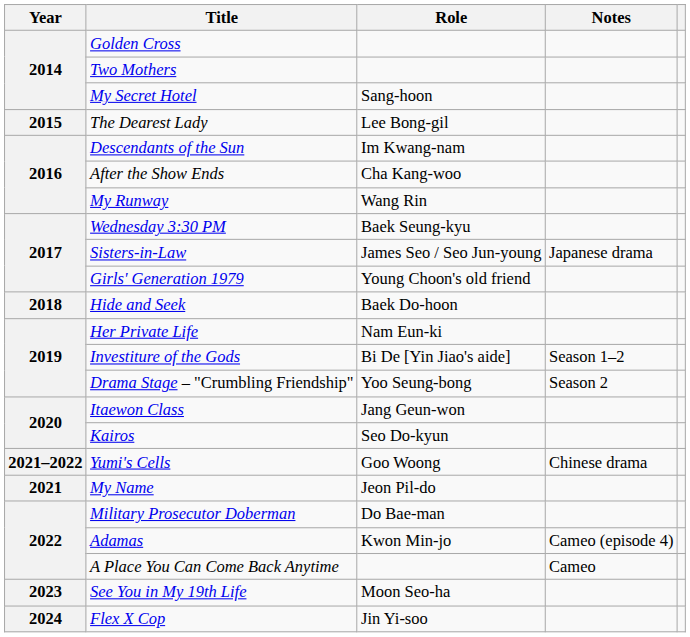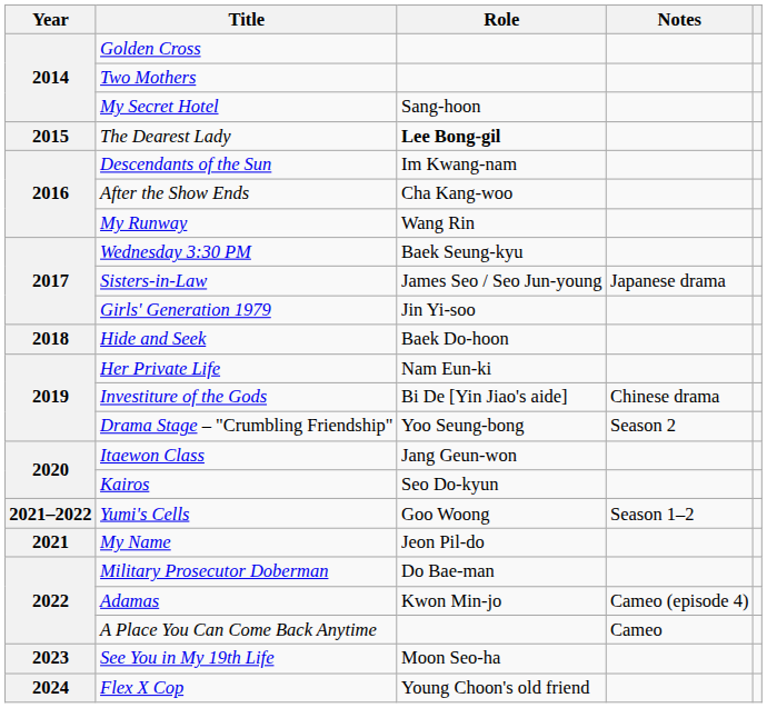 <table class="wikitable plainrowheaders sortable">
 <tr>
 <th scope="col">Year</th>
 <th scope="col">Title</th>
 <th scope="col">Role</th>
 <th scope="col">Notes</th>
 <th scope="col" class="unsortable"></th>
 </tr>
 <tr>
 <th scope="row"rowspan="3">2014</th>
 <td><a href='#'><em>Golden Cross</em></a></td>
 <td></td>
 <td></td>
 <td style="text-align:center"></td>
 </tr>
 <tr>
 <td><a href='#'><em>Two Mothers</em></a></td>
 <td></td>
 <td></td>
 <td style="text-align:center"></td>
 </tr>
 <tr>
 <td><em><a href='#'>My Secret Hotel</a></em></td>
 <td>Sang-hoon</td>
 <td></td>
 <td style="text-align:center"></td>
 </tr>
 <tr>
 <th scope="row">2015</th>
 <td><em>The Dearest Lady</em></td>
-<td>Lee Bong-gil</td>
+<td><strong>Lee Bong-gil</strong></td>
 <td></td>
 <td style="text-align:center"></td>
 </tr>
 <tr>
 <th scope="row" rowspan="3">2016</th>
 <td><em><a href='#'>Descendants of the Sun</a></em></td>
 <td>Im Kwang-nam</td>
 <td></td>
 <td style="text-align:center"></td>
 </tr>
 <tr>
 <td><em>After the Show Ends</em></td>
 <td>Cha Kang-woo</td>
 <td></td>
 <td style="text-align:center"></td>
 </tr>
 <tr>
 <td><em><a href='#'>My Runway</a> </em></td>
 <td>Wang Rin</td>
 <td></td>
 <td style="text-align:center"></td>
 </tr>
 <tr>
 <th scope="row" rowspan="3">2017</th>
 <td><em><a href='#'>Wednesday 3:30 PM</a></em></td>
 <td>Baek Seung-kyu</td>
 <td></td>
 <td style="text-align:center"></td>
 </tr>
 <tr>
 <td><em><a href='#'>Sisters-in-Law</a></em></td>
 <td>James Seo / Seo Jun-young</td>
 <td>Japanese drama</td>
 <td style="text-align:center"></td>
 </tr>
 <tr>
 <td><em><a href='#'>Girls' Generation 1979</a></em></td>
-<td>Young Choon's old friend</td>
+<td>Jin Yi-soo</td>
 <td></td>
 <td style="text-align:center"></td>
 </tr>
 <tr>
 <th scope="row">2018</th>
 <td><em><a href='#'>Hide and Seek</a></em></td>
 <td>Baek Do-hoon</td>
 <td></td>
 <td style="text-align:center"></td>
 </tr>
 <tr>
 <th scope="row" rowspan="3">2019</th>
 <td><em><a href='#'>Her Private Life</a></em></td>
 <td>Nam Eun-ki</td>
 <td></td>
 <td style="text-align:center"></td>
 </tr>
 <tr>
 <td><em><a href='#'>Investiture of the Gods</a></em></td>
 <td>Bi De [Yin Jiao's aide]</td>
-<td>Season 1–2</td>
+<td>Chinese drama  </td>
 <td style="text-align:center"></td>
 </tr>
 <tr>
 <td><em><a href='#'>Drama Stage</a></em> – "Crumbling Friendship"</td>
 <td>Yoo Seung-bong</td>
 <td>Season 2</td>
 <td style="text-align:center"></td>
 </tr>
 <tr>
 <th scope="row" rowspan="2">2020</th>
 <td><em><a href='#'>Itaewon Class</a></em></td>
 <td>Jang Geun-won</td>
 <td></td>
 <td style="text-align:center"></td>
 </tr>
 <tr>
 <td><em><a href='#'>Kairos</a></em></td>
 <td>Seo Do-kyun</td>
 <td></td>
 <td style="text-align:center"></td>
 </tr>
 <tr>
 <th scope="row">2021–2022</th>
 <td><em><a href='#'>Yumi's Cells</a></em></td>
 <td>Goo Woong</td>
-<td>Chinese drama  </td>
+<td>Season 1–2</td>
 <td style="text-align:center"></td>
 </tr>
 <tr>
 <th scope="row">2021</th>
 <td><em><a href='#'>My Name</a></em></td>
 <td>Jeon Pil-do</td>
 <td></td>
 <td style="text-align:center"></td>
 </tr>
 <tr>
 <th scope="row" rowspan="3">2022</th>
 <td><em><a href='#'>Military Prosecutor Doberman</a></em></td>
 <td>Do Bae-man</td>
 <td></td>
 <td style="text-align:center"></td>
 </tr>
 <tr>
 <td><a href='#'><em>Adamas</em></a></td>
 <td>Kwon Min-jo</td>
 <td>Cameo (episode 4)</td>
 <td style="text-align:center"></td>
 </tr>
 <tr>
 <td><em>A Place You Can Come Back Anytime</em></td>
 <td></td>
 <td>Cameo</td>
 <td style="text-align:center"></td>
 </tr>
 <tr>
 <th scope="row">2023</th>
 <td><em><a href='#'>See You in My 19th Life</a></em></td>
 <td>Moon Seo-ha</td>
 <td></td>
 <td style="text-align:center"></td>
 </tr>
 <tr>
 <th scope="row">2024</th>
 <td><em><a href='#'>Flex X Cop</a></em></td>
-<td>Jin Yi-soo</td>
+<td>Young Choon's old friend</td>
 <td></td>
 <td style="text-align:center"></td>
 </tr>
 </table>
